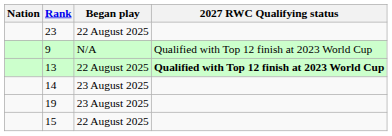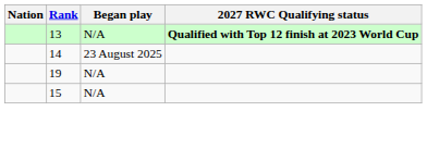 <table class="wikitable sortable">
 <tr>
 <th>Nation</th>
 <th data-sort-type="number"><a href='#'>Rank</a></th>
 <th data-sort-type="date">Began play</th>
 <th>2027 RWC Qualifying status</th>
 </tr>
-<tr>
-<td></td>
-<td>23</td>
-<td>22 August 2025</td>
-<td></td>
-</tr>
-<tr bgcolor="#ccffcc">
-<td><strong></strong></td>
-<td>9</td>
-<td>N/A</td>
-<td>Qualified with Top 12 finish at 2023 World Cup</td>
-</tr>
 <tr bgcolor="#ccffcc">
 <td><strong></strong></td>
 <td>13</td>
-<td>22 August 2025</td>
+<td>N/A</td>
 <td><strong>Qualified with Top 12 finish at 2023 World Cup</strong></td>
 </tr>
 <tr>
 <td></td>
 <td>14</td>
 <td>23 August 2025</td>
 <td></td>
 </tr>
 <tr>
 <td></td>
 <td>19</td>
-<td>23 August 2025</td>
+<td>N/A</td>
 <td></td>
 </tr>
 <tr>
 <td></td>
 <td>15</td>
-<td>22 August 2025</td>
+<td>N/A</td>
 <td></td>
 </tr>
 </table>
